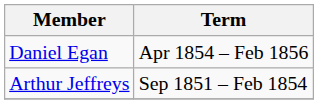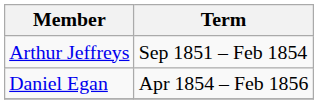 <table class="wikitable">
 <tr>
 <th>Member</th>
 <th>Term</th>
 </tr>
 <tr>
+<td><a href='#'>Arthur Jeffreys</a></td>
+<td>Sep 1851 – Feb 1854</td>
+</tr>
+<tr>
 <td><a href='#'>Daniel Egan</a></td>
 <td>Apr 1854 – Feb 1856</td>
 </tr>
 <tr>
-<td><a href='#'>Arthur Jeffreys</a></td>
-<td>Sep 1851 – Feb 1854</td>
-</tr>
-<tr>
 </tr>
 </table>
